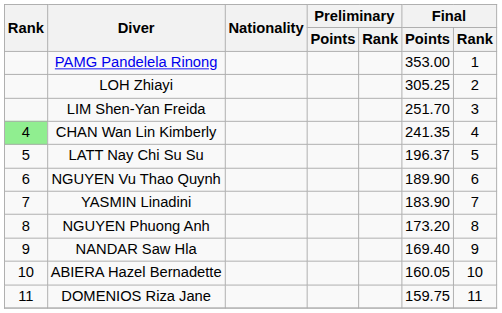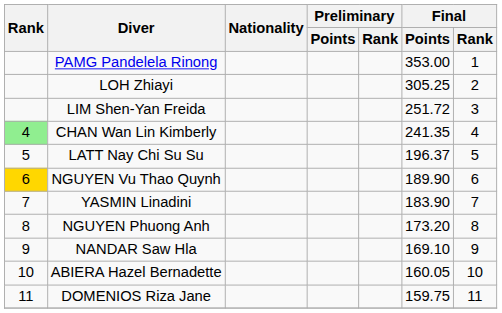 <table class="wikitable" style="text-align:center;">
 <tr>
 <th rowspan="2">Rank</th>
 <th rowspan="2">Diver</th>
 <th rowspan="2">Nationality</th>
 <th colspan="2">Preliminary</th>
 <th colspan="2">Final</th>
 </tr>
 <tr>
 <th>Points</th>
 <th>Rank</th>
 <th>Points</th>
 <th>Rank</th>
 </tr>
 <tr>
 <td></td>
 <td><a href='#'>PAMG Pandelela Rinong</a></td>
 <td></td>
 <td></td>
 <td></td>
 <td>353.00</td>
 <td>1</td>
 </tr>
 <tr>
 <td></td>
 <td>LOH Zhiayi</td>
 <td></td>
 <td></td>
 <td></td>
 <td>305.25</td>
 <td>2</td>
 </tr>
 <tr>
 <td></td>
 <td>LIM Shen-Yan Freida</td>
 <td></td>
 <td></td>
 <td></td>
-<td>251.70</td>
+<td>251.72</td>
 <td>3</td>
 </tr>
 <tr>
 <td style="background: lightgreen;">4</td>
 <td>CHAN Wan Lin Kimberly</td>
 <td></td>
 <td></td>
 <td></td>
 <td>241.35</td>
 <td>4</td>
 </tr>
 <tr>
 <td>5</td>
 <td>LATT Nay Chi Su Su</td>
 <td></td>
 <td></td>
 <td></td>
 <td>196.37</td>
 <td>5</td>
 </tr>
 <tr>
-<td>6</td>
+<td style="background: gold;">6</td>
 <td>NGUYEN Vu Thao Quynh</td>
 <td></td>
 <td></td>
 <td></td>
 <td>189.90</td>
 <td>6</td>
 </tr>
 <tr>
 <td>7</td>
 <td>YASMIN Linadini</td>
 <td></td>
 <td></td>
 <td></td>
 <td>183.90</td>
 <td>7</td>
 </tr>
 <tr>
 <td>8</td>
 <td>NGUYEN Phuong Anh</td>
 <td></td>
 <td></td>
 <td></td>
 <td>173.20</td>
 <td>8</td>
 </tr>
 <tr>
 <td>9</td>
 <td>NANDAR Saw Hla</td>
 <td></td>
 <td></td>
 <td></td>
-<td>169.40</td>
+<td>169.10</td>
 <td>9</td>
 </tr>
 <tr>
 <td>10</td>
 <td>ABIERA Hazel Bernadette</td>
 <td></td>
 <td></td>
 <td></td>
 <td>160.05</td>
 <td>10</td>
 </tr>
 <tr>
 <td>11</td>
 <td>DOMENIOS Riza Jane</td>
 <td></td>
 <td></td>
 <td></td>
 <td>159.75</td>
 <td>11</td>
 </tr>
 <tr>
 </tr>
 </table>
